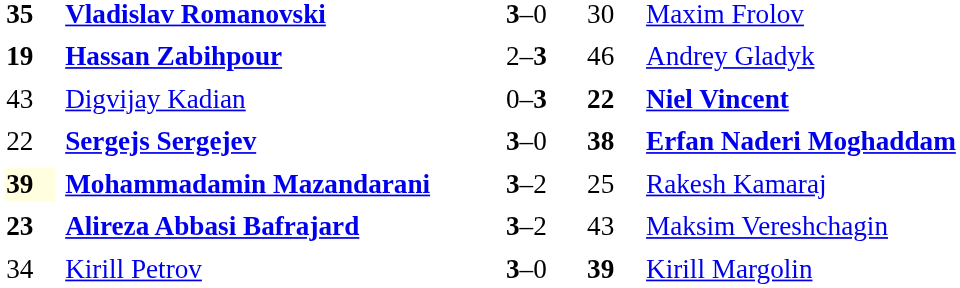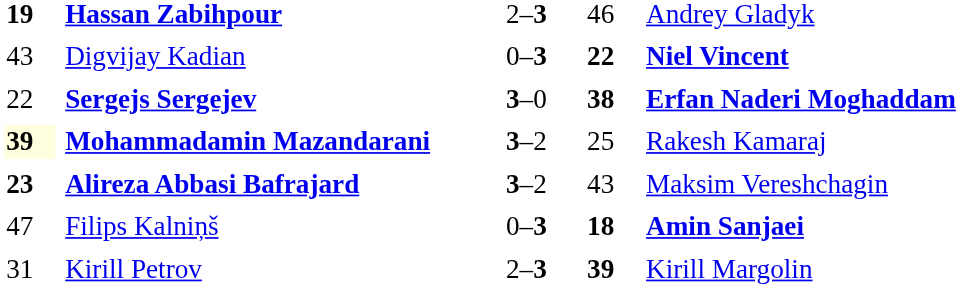 <table width="100%" cellspacing="5">
 <tr>
 <th width=5%></th>
 <th width=40%></th>
 <th width=10%></th>
 <th width=5%></th>
 <th width=40%></th>
-</tr>
-<tr>
-<td><strong>35</strong></td>
-<td> <strong><a href='#'>Vladislav Romanovski</a></strong></td>
-<td align="center"><strong>3</strong>–0</td>
-<td>30</td>
-<td> <a href='#'>Maxim Frolov</a></td>
 </tr>
 <tr>
 <td><strong>19</strong></td>
 <td> <strong><a href='#'>Hassan Zabihpour</a></strong></td>
 <td align="center">2–<strong>3</strong></td>
 <td>46</td>
 <td> <a href='#'>Andrey Gladyk</a></td>
 </tr>
 <tr>
 <td>43</td>
 <td> <a href='#'>Digvijay Kadian</a></td>
 <td align="center">0–<strong>3</strong></td>
 <td><strong>22</strong></td>
 <td> <strong><a href='#'>Niel Vincent</a></strong></td>
 </tr>
 <tr>
 <td>22</td>
 <td> <strong><a href='#'>Sergejs Sergejev</a></strong></td>
 <td align="center"><strong>3</strong>–0</td>
 <td><strong>38</strong></td>
 <td> <strong><a href='#'>Erfan Naderi Moghaddam</a></strong></td>
 </tr>
 <tr>
 <td style="background: lightyellow;"><strong>39</strong></td>
 <td> <strong><a href='#'>Mohammadamin Mazandarani</a></strong></td>
 <td align="center"><strong>3</strong>–2</td>
 <td>25</td>
 <td> <a href='#'>Rakesh Kamaraj</a></td>
 </tr>
 <tr>
 <td><strong>23</strong></td>
 <td> <strong><a href='#'>Alireza Abbasi Bafrajard</a></strong></td>
 <td align="center"><strong>3</strong>–2</td>
 <td>43</td>
 <td> <a href='#'>Maksim Vereshchagin</a></td>
 </tr>
 <tr>
-<td>34</td>
+<td>47</td>
+<td> <a href='#'>Filips Kalniņš</a></td>
+<td align="center">0–<strong>3</strong></td>
+<td><strong>18</strong></td>
+<td> <strong><a href='#'>Amin Sanjaei</a></strong></td>
+</tr>
+<tr>
+<td>31</td>
 <td> <a href='#'>Kirill Petrov</a></td>
-<td align="center"><strong>3</strong>–0</td>
+<td align="center">2–<strong>3</strong></td>
 <td><strong>39</strong></td>
 <td> <a href='#'>Kirill Margolin</a></td>
 </tr>
 </table>
